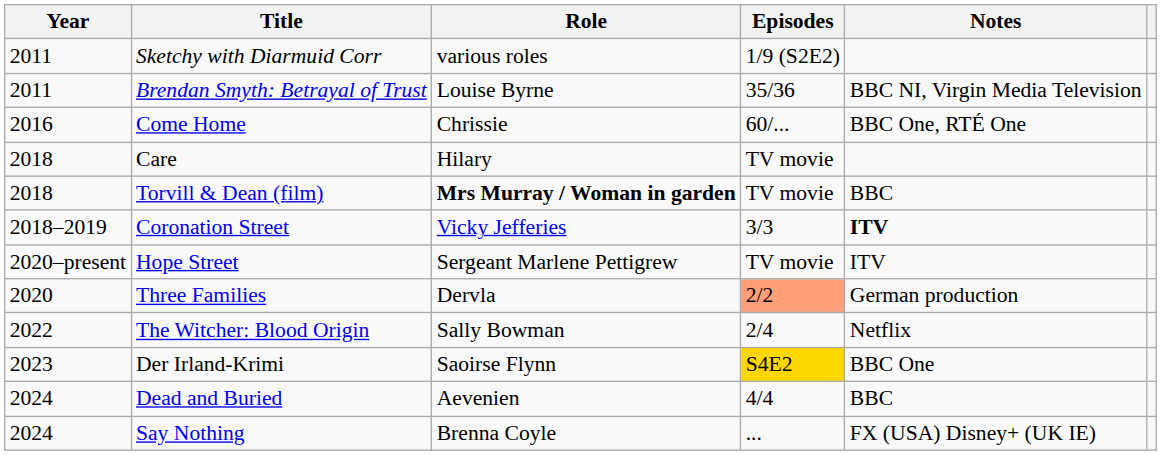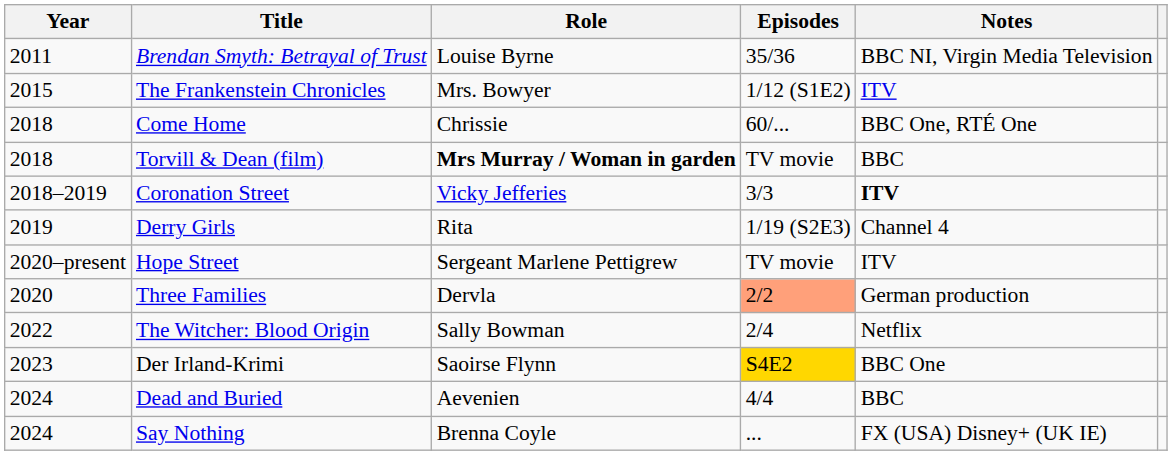 <table class="wikitable sortable">
 <tr>
 <th>Year</th>
 <th>Title</th>
 <th>Role</th>
 <th>Episodes</th>
 <th>Notes</th>
 <th class="unsortable"></th>
 </tr>
 <tr>
 <td>2011</td>
-<td><em>Sketchy with Diarmuid Corr</em></td>
-<td>various roles</td>
-<td>1/9 (S2E2)</td>
-<td></td>
-<td></td>
-</tr>
-<tr>
-<td>2011</td>
 <td><em><a href='#'>Brendan Smyth: Betrayal of Trust</a></td>
 <td>Louise Byrne</td>
 <td>35/36</td>
 <td>BBC NI, Virgin Media Television</td>
 <td></td>
 </tr>
 <tr>
-<td>2016</td>
+<td>2015</td>
+<td></em><a href='#'>The Frankenstein Chronicles</a><em></td>
+<td>Mrs. Bowyer</td>
+<td>1/12 (S1E2)</td>
+<td><a href='#'>ITV</a></td>
+<td></td>
+</tr>
+<tr>
+<td>2018</td>
 <td></em><a href='#'>Come Home</a><em></td>
 <td>Chrissie</td>
 <td>60/...</td>
 <td>BBC One, RTÉ One</td>
-<td></td>
-</tr>
-<tr>
-<td>2018</td>
-<td></em>Care<em></td>
-<td>Hilary</td>
-<td>TV movie</td>
-<td></td>
 <td></td>
 </tr>
 <tr>
 <td>2018</td>
 <td></em><a href='#'>Torvill & Dean (film)</a><em></td>
 <td><strong>Mrs Murray / Woman in garden</strong></td>
 <td>TV movie</td>
 <td>BBC</td>
 <td></td>
 </tr>
 <tr>
 <td>2018–2019</td>
 <td></em><a href='#'>Coronation Street</a><em></td>
 <td><a href='#'>Vicky Jefferies</a></td>
 <td>3/3</td>
 <td><strong>ITV</strong></td>
+<td></td>
+</tr>
+<tr>
+<td>2019</td>
+<td></em><a href='#'>Derry Girls</a><em></td>
+<td>Rita</td>
+<td>1/19 (S2E3)</td>
+<td>Channel 4</td>
 <td></td>
 </tr>
 <tr>
 <td>2020–present</td>
 <td></em><a href='#'>Hope Street</a><em></td>
 <td>Sergeant Marlene Pettigrew</td>
 <td>TV movie</td>
 <td>ITV</td>
 <td></td>
 </tr>
 <tr>
 <td>2020</td>
 <td></em><a href='#'>Three Families</a><em></td>
 <td>Dervla</td>
 <td style="background: lightsalmon;">2/2</td>
 <td>German production</td>
 <td></td>
 </tr>
 <tr>
 <td>2022</td>
 <td></em><a href='#'>The Witcher: Blood Origin</a><em></td>
 <td>Sally Bowman</td>
 <td>2/4</td>
 <td>Netflix</td>
 <td></td>
 </tr>
 <tr>
 <td>2023</td>
 <td></em>Der Irland-Krimi<em></td>
 <td>Saoirse Flynn</td>
 <td style="background: gold;"> S4E2</td>
 <td>BBC One</td>
 <td></td>
 </tr>
 <tr>
 <td>2024</td>
 <td></em><a href='#'>Dead and Buried</a><em></td>
 <td>Aevenien</td>
 <td>4/4</td>
 <td>BBC</td>
 <td></td>
 </tr>
 <tr>
 <td>2024</td>
 <td></em><a href='#'>Say Nothing</a><em></td>
 <td>Brenna Coyle</td>
 <td>...</td>
 <td>FX (USA) Disney+ (UK IE)</td>
 </tr>
 </table>
